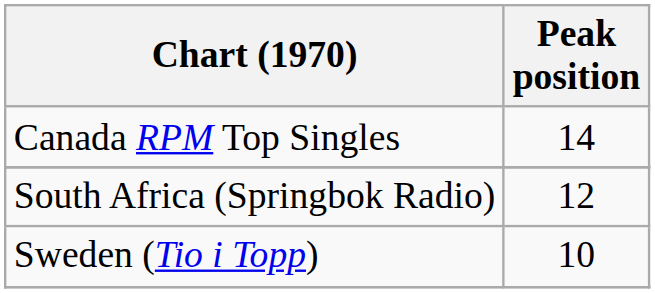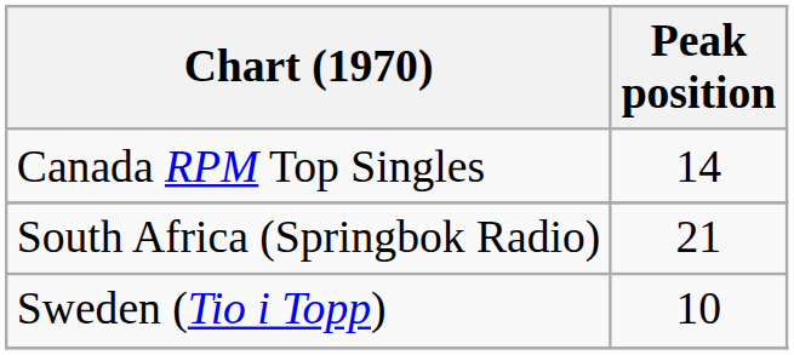 <table class="wikitable sortable">
 <tr>
 <th>Chart (1970)</th>
 <th align="center">Peak<br>position</th>
 </tr>
 <tr>
 <td>Canada <em><a href='#'>RPM</a></em> Top Singles</td>
 <td style="text-align:center;">14</td>
 </tr>
 <tr>
 </tr>
 <tr>
 </tr>
 <tr>
 <td>South Africa (Springbok Radio)</td>
-<td align="center">12</td>
+<td align="center">21</td>
 </tr>
 <tr>
 <td>Sweden (<em><a href='#'>Tio i Topp</a></em>)</td>
 <td align="center">10</td>
 </tr>
 <tr>
 </tr>
 <tr>
 </tr>
 <tr>
 </tr>
 </table>
